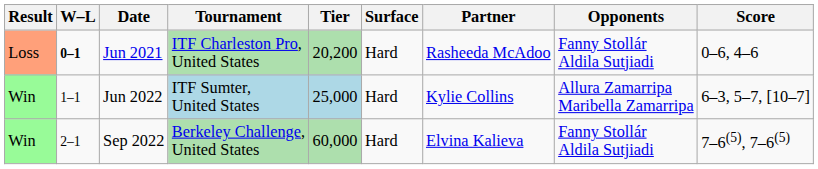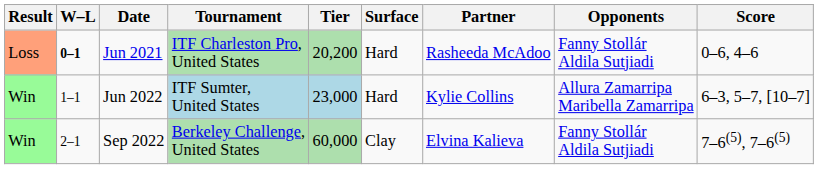 <table class="sortable wikitable">
 <tr>
 <th>Result</th>
 <th class="unsortable">W–L</th>
 <th>Date</th>
 <th>Tournament</th>
 <th>Tier</th>
 <th>Surface</th>
 <th>Partner</th>
 <th>Opponents</th>
 <th class="unsortable">Score</th>
 </tr>
 <tr>
 <td bgcolor="ffa07a">Loss</td>
 <td><strong><small>0–1</small></strong></td>
 <td><a href='#'>Jun 2021</a></td>
 <td style="background:#addfad;"><a href='#'>ITF Charleston Pro</a>, <br>United States</td>
 <td style="background:#addfad;">20,200</td>
 <td>Hard</td>
 <td> <a href='#'>Rasheeda McAdoo</a></td>
 <td> <a href='#'>Fanny Stollár</a> <br>  <a href='#'>Aldila Sutjiadi</a></td>
 <td>0–6, 4–6</td>
 </tr>
 <tr>
 <td bgcolor=98FB98>Win</td>
 <td><small>1–1</small></td>
 <td>Jun 2022</td>
 <td bgcolor=lightblue>ITF Sumter, <br>United States</td>
-<td bgcolor=lightblue>25,000</td>
+<td bgcolor=lightblue>23,000</td>
 <td>Hard</td>
 <td> <a href='#'>Kylie Collins</a></td>
 <td> <a href='#'>Allura Zamarripa</a> <br>  <a href='#'>Maribella Zamarripa</a></td>
 <td>6–3, 5–7, [10–7]</td>
 </tr>
 <tr>
 <td bgcolor=98FB98>Win</td>
 <td><small>2–1</small></td>
 <td>Sep 2022</td>
 <td bgcolor=addfad><a href='#'>Berkeley Challenge</a>, <br>United States</td>
 <td bgcolor=addfad>60,000</td>
-<td>Hard</td>
+<td>Clay</td>
 <td> <a href='#'>Elvina Kalieva</a></td>
 <td> <a href='#'>Fanny Stollár</a> <br>  <a href='#'>Aldila Sutjiadi</a></td>
 <td>7–6<sup>(5)</sup>, 7–6<sup>(5)</sup></td>
 </tr>
 </table>
